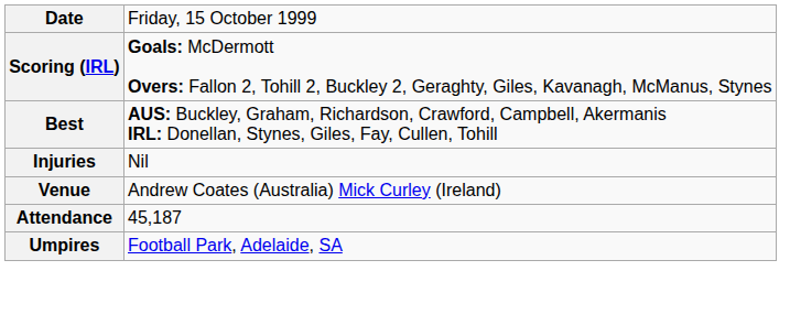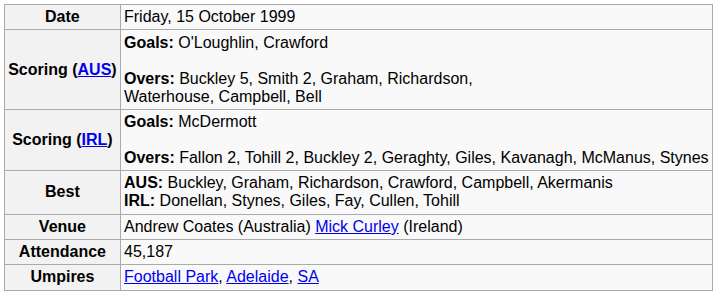 <table class="wikitable">
 <tr>
 <th>Date</th>
 <td>Friday, 15 October 1999</td>
+</tr>
+<tr>
+<th>Scoring (<a href='#'>AUS</a>)</th>
+<td><strong>Goals:</strong> O'Loughlin, Crawford<br><br><strong>Overs:</strong> Buckley 5, Smith 2, Graham, Richardson,<br>Waterhouse, Campbell, Bell</td>
 </tr>
 <tr>
 <th>Scoring (<a href='#'>IRL</a>)</th>
 <td><strong>Goals:</strong> McDermott<br><br><strong>Overs:</strong> Fallon 2, Tohill 2, Buckley 2, Geraghty, Giles, Kavanagh, McManus, Stynes</td>
 </tr>
 <tr>
 <th>Best</th>
 <td><strong>AUS:</strong> Buckley, Graham, Richardson, Crawford, Campbell, Akermanis<br><strong>IRL:</strong>  Donellan, Stynes, Giles, Fay, Cullen, Tohill</td>
-</tr>
-<tr>
-<th>Injuries</th>
-<td>Nil</td>
 </tr>
 <tr>
 <th>Venue</th>
 <td>Andrew Coates (Australia) <a href='#'>Mick Curley</a> (Ireland)</td>
 </tr>
 <tr>
 <th>Attendance</th>
 <td>45,187</td>
 </tr>
 <tr>
 <th>Umpires</th>
 <td><a href='#'>Football Park</a>, <a href='#'>Adelaide</a>, <a href='#'>SA</a></td>
 </tr>
 </table>
